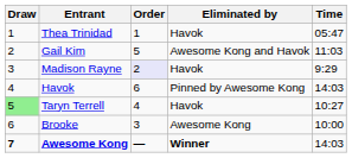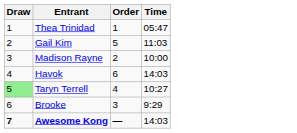 <table class="wikitable sortable">
 <tr>
 <th>Draw</th>
 <th>Entrant</th>
 <th>Order</th>
-<th>Eliminated by</th>
 <th>Time</th>
 </tr>
 <tr>
 <td>1</td>
 <td><a href='#'>Thea Trinidad</a></td>
 <td>1</td>
-<td>Havok</td>
 <td>05:47</td>
 </tr>
 <tr>
 <td>2</td>
 <td><a href='#'>Gail Kim</a></td>
 <td>5</td>
-<td>Awesome Kong and Havok</td>
 <td>11:03</td>
 </tr>
 <tr>
 <td>3</td>
 <td><a href='#'>Madison Rayne</a></td>
-<td style="background: lavender;">2</td>
-<td>Havok</td>
-<td>9:29</td>
+<td>2</td>
+<td>10:00</td>
 </tr>
 <tr>
 <td>4</td>
 <td><a href='#'>Havok</a></td>
 <td>6</td>
-<td>Pinned by Awesome Kong</td>
 <td>14:03</td>
 </tr>
 <tr>
 <td style="background: lightgreen;">5</td>
 <td><a href='#'>Taryn Terrell</a></td>
 <td>4</td>
-<td>Havok</td>
 <td>10:27</td>
 </tr>
 <tr>
 <td>6</td>
 <td><a href='#'>Brooke</a></td>
 <td>3</td>
-<td>Awesome Kong</td>
-<td>10:00</td>
+<td>9:29</td>
 </tr>
 <tr>
 <td><strong>7</strong></td>
 <td><strong><a href='#'>Awesome Kong</a></strong></td>
 <td><strong>—</strong></td>
-<td><strong>Winner</strong></td>
 <td>14:03</td>
 </tr>
 </table>
